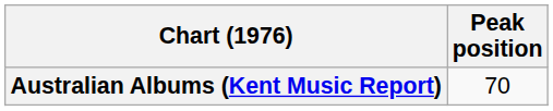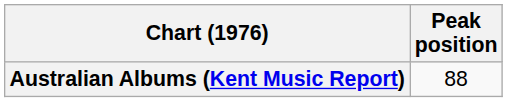 <table class="wikitable sortable plainrowheaders">
 <tr>
 <th>Chart (1976)</th>
 <th>Peak<br>position</th>
 </tr>
 <tr>
 <th scope="row">Australian Albums (<a href='#'>Kent Music Report</a>)</th>
-<td style="text-align:center;">70</td>
+<td style="text-align:center;">88</td>
 </tr>
 </table>
